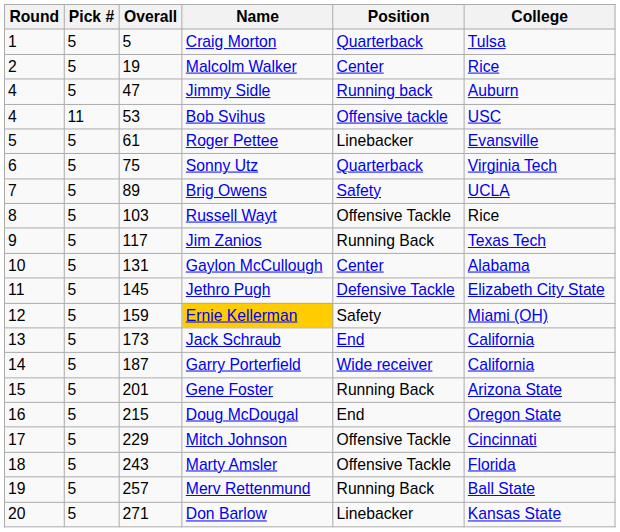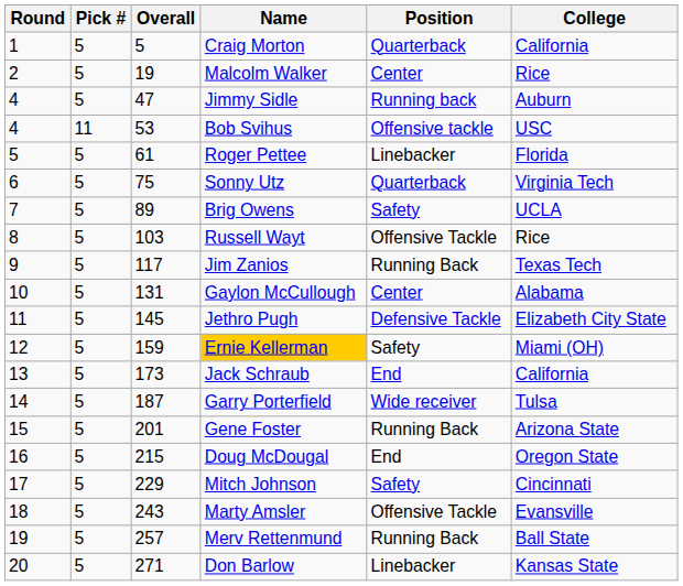 <table class="wikitable sortable sortable" style="width: 100%">
 <tr>
 <th>Round</th>
 <th>Pick #</th>
 <th>Overall</th>
 <th>Name</th>
 <th>Position</th>
 <th>College</th>
 </tr>
 <tr>
 <td>1</td>
 <td>5</td>
 <td>5</td>
 <td><a href='#'>Craig Morton</a></td>
 <td><a href='#'>Quarterback</a></td>
-<td><a href='#'>Tulsa</a></td>
+<td><a href='#'>California</a></td>
 </tr>
 <tr>
 <td>2</td>
 <td>5</td>
 <td>19</td>
 <td><a href='#'>Malcolm Walker</a></td>
 <td><a href='#'>Center</a></td>
 <td><a href='#'>Rice</a></td>
 </tr>
 <tr>
 <td>4</td>
 <td>5</td>
 <td>47</td>
 <td><a href='#'>Jimmy Sidle</a></td>
 <td><a href='#'>Running back</a></td>
 <td><a href='#'>Auburn</a></td>
 </tr>
 <tr>
 <td>4</td>
 <td>11</td>
 <td>53</td>
 <td><a href='#'>Bob Svihus</a></td>
 <td><a href='#'>Offensive tackle</a></td>
 <td><a href='#'>USC</a></td>
 </tr>
 <tr>
 <td>5</td>
 <td>5</td>
 <td>61</td>
 <td><a href='#'>Roger Pettee</a></td>
 <td>Linebacker</td>
-<td><a href='#'>Evansville</a></td>
+<td><a href='#'>Florida</a></td>
 </tr>
 <tr>
 <td>6</td>
 <td>5</td>
 <td>75</td>
 <td><a href='#'>Sonny Utz</a></td>
 <td><a href='#'>Quarterback</a></td>
 <td><a href='#'>Virginia Tech</a></td>
 </tr>
 <tr>
 <td>7</td>
 <td>5</td>
 <td>89</td>
 <td><a href='#'>Brig Owens</a></td>
 <td><a href='#'>Safety</a></td>
 <td><a href='#'>UCLA</a></td>
 </tr>
 <tr>
 <td>8</td>
 <td>5</td>
 <td>103</td>
 <td><a href='#'>Russell Wayt</a></td>
 <td>Offensive Tackle</td>
 <td>Rice</td>
 </tr>
 <tr>
 <td>9</td>
 <td>5</td>
 <td>117</td>
 <td><a href='#'>Jim Zanios</a></td>
 <td>Running Back</td>
 <td><a href='#'>Texas Tech</a></td>
 </tr>
 <tr>
 <td>10</td>
 <td>5</td>
 <td>131</td>
 <td><a href='#'>Gaylon McCullough</a></td>
 <td><a href='#'>Center</a></td>
 <td><a href='#'>Alabama</a></td>
 </tr>
 <tr>
 <td>11</td>
 <td>5</td>
 <td>145</td>
 <td><a href='#'>Jethro Pugh</a></td>
 <td><a href='#'>Defensive Tackle</a></td>
 <td><a href='#'>Elizabeth City State</a></td>
 </tr>
 <tr>
 <td>12</td>
 <td>5</td>
 <td>159</td>
 <td bgcolor=#FFCC00><a href='#'>Ernie Kellerman</a></td>
 <td>Safety</td>
 <td><a href='#'>Miami (OH)</a></td>
 </tr>
 <tr>
 <td>13</td>
 <td>5</td>
 <td>173</td>
 <td><a href='#'>Jack Schraub</a></td>
 <td><a href='#'>End</a></td>
 <td><a href='#'>California</a></td>
 </tr>
 <tr>
 <td>14</td>
 <td>5</td>
 <td>187</td>
 <td><a href='#'>Garry Porterfield</a></td>
 <td><a href='#'>Wide receiver</a></td>
-<td><a href='#'>California</a></td>
+<td><a href='#'>Tulsa</a></td>
 </tr>
 <tr>
 <td>15</td>
 <td>5</td>
 <td>201</td>
 <td><a href='#'>Gene Foster</a></td>
 <td>Running Back</td>
 <td><a href='#'>Arizona State</a></td>
 </tr>
 <tr>
 <td>16</td>
 <td>5</td>
 <td>215</td>
 <td><a href='#'>Doug McDougal</a></td>
 <td>End</td>
 <td><a href='#'>Oregon State</a></td>
 </tr>
 <tr>
 <td>17</td>
 <td>5</td>
 <td>229</td>
 <td><a href='#'>Mitch Johnson</a></td>
-<td>Offensive Tackle</td>
+<td><a href='#'>Safety</a></td>
 <td><a href='#'>Cincinnati</a></td>
 </tr>
 <tr>
 <td>18</td>
 <td>5</td>
 <td>243</td>
 <td><a href='#'>Marty Amsler</a></td>
 <td>Offensive Tackle</td>
-<td><a href='#'>Florida</a></td>
+<td><a href='#'>Evansville</a></td>
 </tr>
 <tr>
 <td>19</td>
 <td>5</td>
 <td>257</td>
 <td><a href='#'>Merv Rettenmund</a></td>
 <td>Running Back</td>
 <td><a href='#'>Ball State</a></td>
 </tr>
 <tr>
 <td>20</td>
 <td>5</td>
 <td>271</td>
 <td><a href='#'>Don Barlow</a></td>
 <td>Linebacker</td>
 <td><a href='#'>Kansas State</a></td>
 </tr>
 </table>
